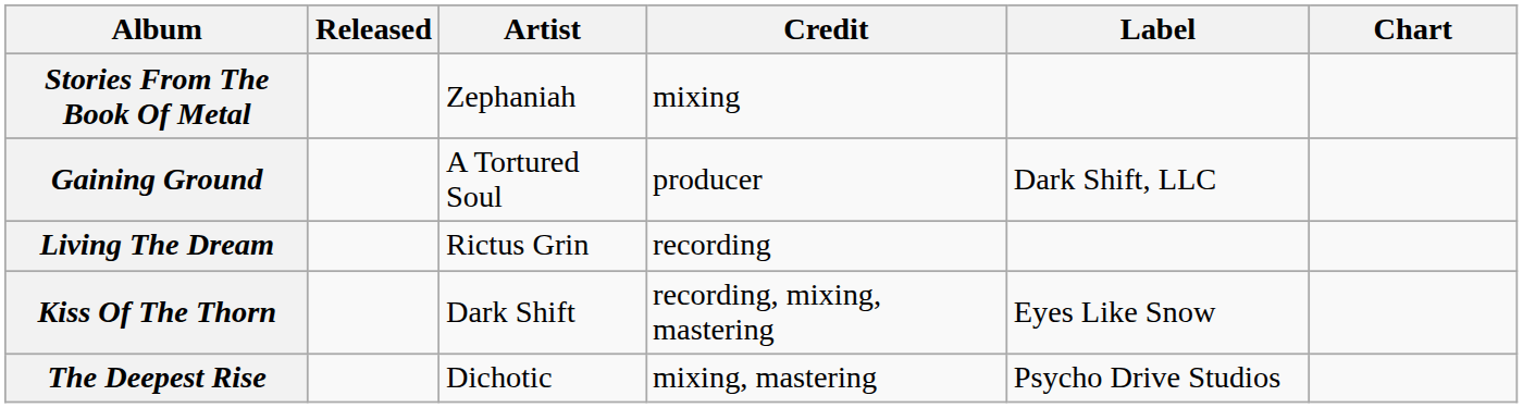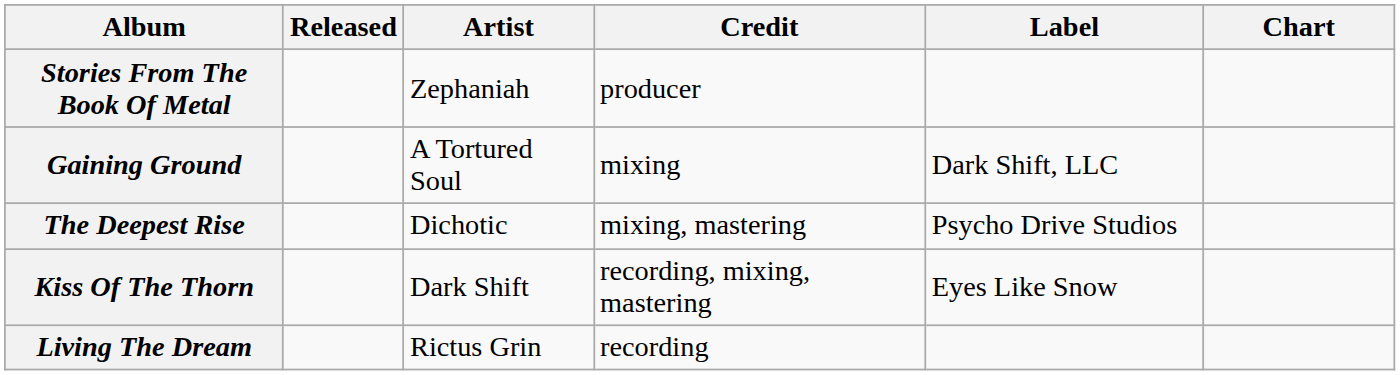 <table class="wikitable plainrowheaders sortable">
 <tr>
 <th style="width:150px;">Album</th>
 <th style="width:50px;">Released</th>
 <th style="width:100px;">Artist</th>
 <th style="width:180px;">Credit</th>
 <th style="width:150px;">Label</th>
 <th style="width:100px;">Chart</th>
 </tr>
 <tr>
 <th scope="row"><em>Stories From The Book Of Metal</em></th>
 <td align=right></td>
 <td>Zephaniah</td>
-<td>mixing</td>
+<td>producer</td>
 <td> </td>
 <td> </td>
 </tr>
 <tr>
 <th scope="row"><em>Gaining Ground</em></th>
 <td align=right></td>
 <td>A Tortured Soul</td>
-<td>producer</td>
+<td>mixing</td>
 <td>Dark Shift, LLC</td>
 <td> </td>
 </tr>
 <tr>
-<th scope="row"><em>Living The Dream </em></th>
+<th scope="row"><em>The Deepest Rise</em></th>
 <td align=right></td>
-<td>Rictus Grin</td>
-<td>recording</td>
-<td> </td>
+<td>Dichotic</td>
+<td>mixing, mastering</td>
+<td>Psycho Drive Studios</td>
 <td> </td>
 </tr>
 <tr>
 <th scope="row"><em>Kiss Of The Thorn</em></th>
 <td align=right></td>
 <td>Dark Shift</td>
 <td>recording, mixing, mastering</td>
 <td>Eyes Like Snow</td>
 <td> </td>
 </tr>
 <tr>
-<th scope="row"><em>The Deepest Rise</em></th>
+<th scope="row"><em>Living The Dream </em></th>
 <td align=right></td>
-<td>Dichotic</td>
-<td>mixing, mastering</td>
-<td>Psycho Drive Studios</td>
+<td>Rictus Grin</td>
+<td>recording</td>
+<td> </td>
 <td> </td>
 </tr>
 </table>
